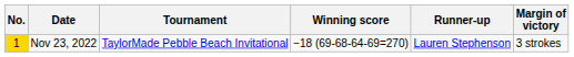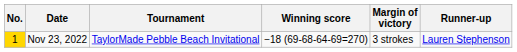 <table class="wikitable" style="font-size:95%;">
 <tr>
 <th>No.</th>
 <th>Date</th>
 <th>Tournament</th>
 <th>Winning score</th>
+<th>Margin of<br>victory</th>
 <th>Runner-up</th>
-<th>Margin of<br>victory</th>
 </tr>
 <tr>
 <td align=center style="background: gold;">1</td>
 <td align=right>Nov 23, 2022</td>
 <td><a href='#'>TaylorMade Pebble Beach Invitational</a></td>
 <td>−18 (69-68-64-69=270)</td>
+<td>3 strokes</td>
 <td> <a href='#'>Lauren Stephenson</a></td>
-<td>3 strokes</td>
 </tr>
 </table>
